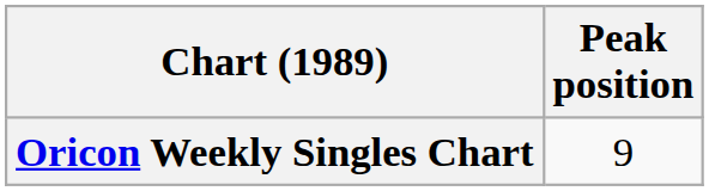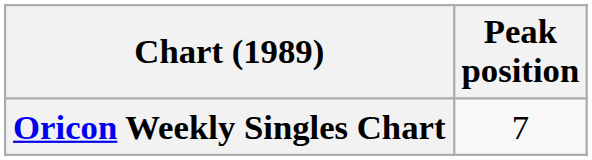 <table class="wikitable plainrowheaders" style="text-align:center;">
 <tr>
 <th>Chart (1989)</th>
 <th>Peak<br>position</th>
 </tr>
 <tr>
 <th scope="row"><a href='#'>Oricon</a> Weekly Singles Chart</th>
-<td>9</td>
+<td>7</td>
 </tr>
 </table>
